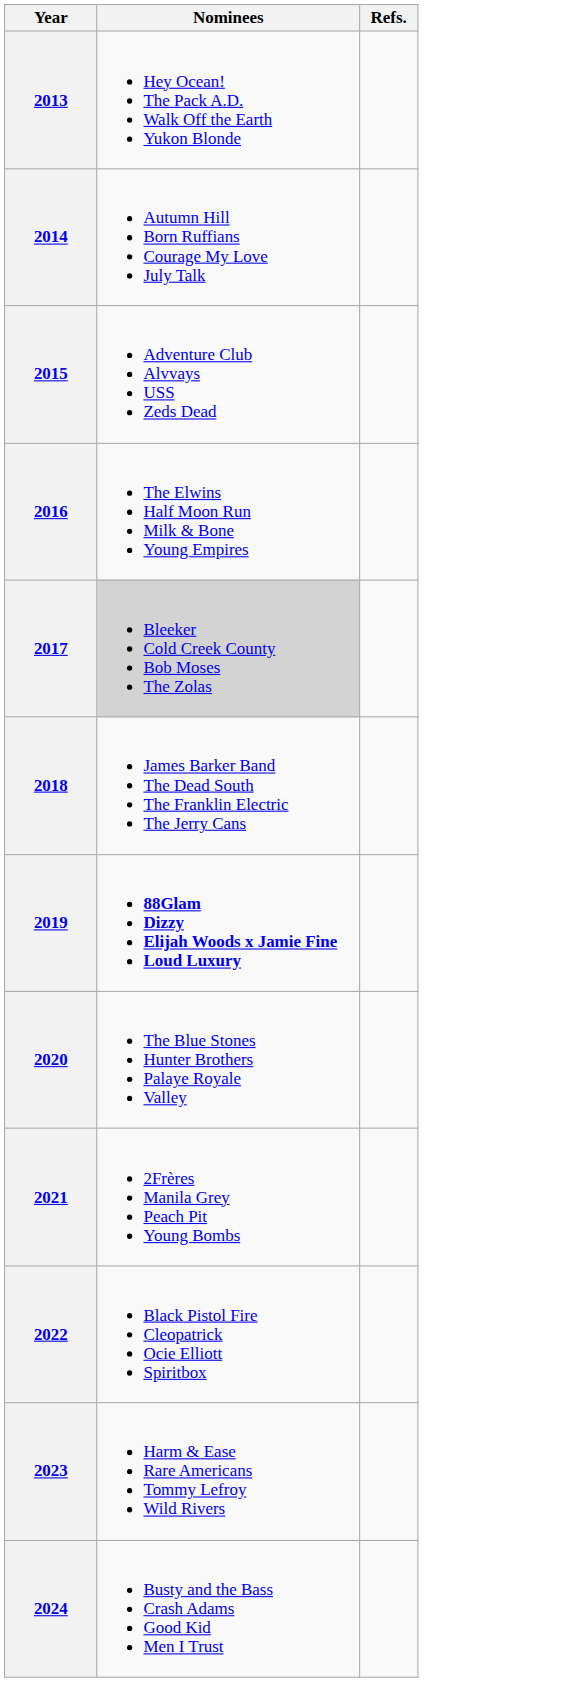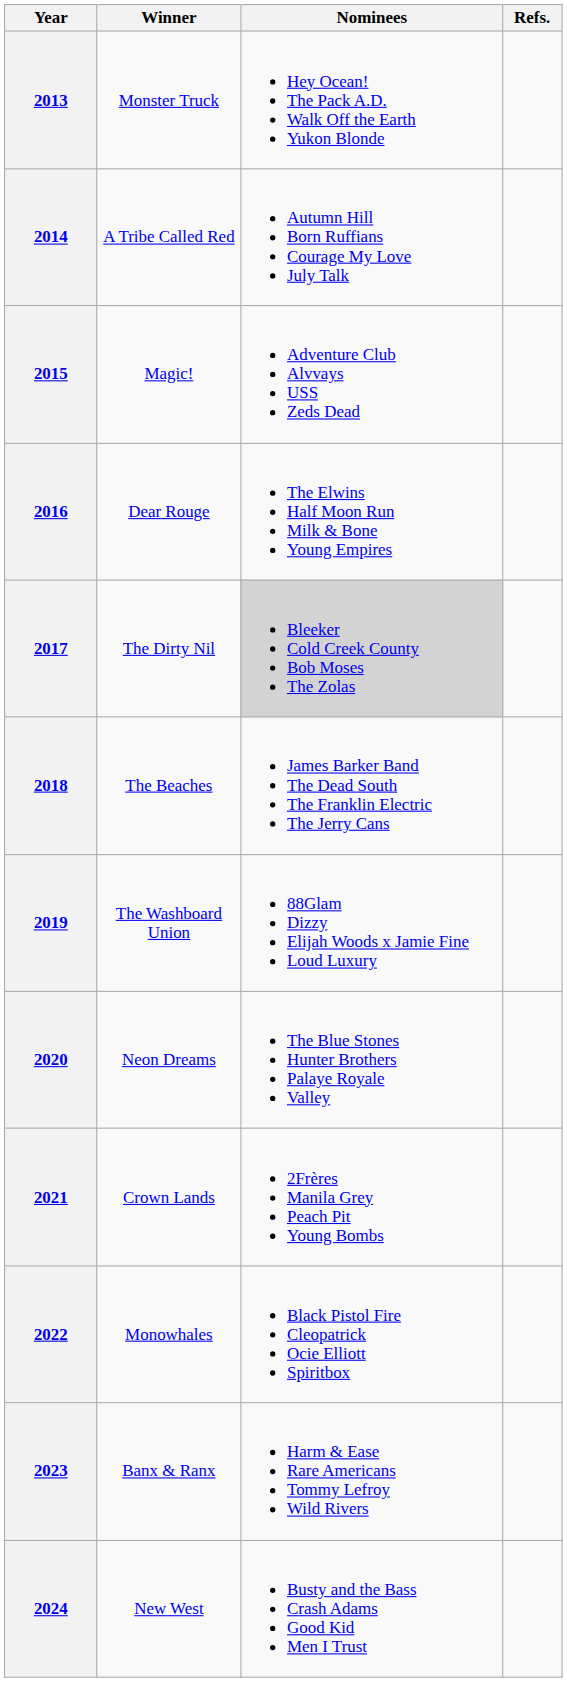 <table class="wikitable sortable">
 <tr>
 <th scope="col" style="width:5em;">Year</th>
+<th scope="col" style="width:8em;">Winner</th>
 <th scope="col" style="width:15em;" class="unsortable">Nominees</th>
 <th scope="col" style="width:3em;" class="unsortable">Refs.</th>
 </tr>
 <tr>
 <th scope="row"><a href='#'>2013</a></th>
+<td align="center"><a href='#'>Monster Truck</a></td>
 <td><br><ul><li><a href='#'>Hey Ocean!</a></li><li><a href='#'>The Pack A.D.</a></li><li><a href='#'>Walk Off the Earth</a></li><li><a href='#'>Yukon Blonde</a></li></ul></td>
 <td align="center"></td>
 </tr>
 <tr>
 <th scope="row"><a href='#'>2014</a></th>
+<td align="center"><a href='#'>A Tribe Called Red</a></td>
 <td><br><ul><li><a href='#'>Autumn Hill</a></li><li><a href='#'>Born Ruffians</a></li><li><a href='#'>Courage My Love</a></li><li><a href='#'>July Talk</a></li></ul></td>
 <td align="center"></td>
 </tr>
 <tr>
 <th scope="row"><a href='#'>2015</a></th>
+<td align="center"><a href='#'>Magic!</a></td>
 <td><br><ul><li><a href='#'>Adventure Club</a></li><li><a href='#'>Alvvays</a></li><li><a href='#'>USS</a></li><li><a href='#'>Zeds Dead</a></li></ul></td>
 <td align="center"></td>
 </tr>
 <tr>
 <th scope="row"><a href='#'>2016</a></th>
+<td align="center"><a href='#'>Dear Rouge</a></td>
 <td><br><ul><li><a href='#'>The Elwins</a></li><li><a href='#'>Half Moon Run</a></li><li><a href='#'>Milk & Bone</a></li><li><a href='#'>Young Empires</a></li></ul></td>
 <td align="center"></td>
 </tr>
 <tr>
 <th scope="row"><a href='#'>2017</a></th>
+<td align="center"><a href='#'>The Dirty Nil</a></td>
 <td style="background: lightgrey;"><br><ul><li><a href='#'>Bleeker</a></li><li><a href='#'>Cold Creek County</a></li><li><a href='#'>Bob Moses</a></li><li><a href='#'>The Zolas</a></li></ul></td>
 <td align="center"></td>
 </tr>
 <tr>
 <th scope="row"><a href='#'>2018</a></th>
+<td align="center"><a href='#'>The Beaches</a></td>
 <td><br><ul><li><a href='#'>James Barker Band</a></li><li><a href='#'>The Dead South</a></li><li><a href='#'>The Franklin Electric</a></li><li><a href='#'>The Jerry Cans</a></li></ul></td>
 <td align="center"></td>
 </tr>
 <tr>
 <th scope="row"><a href='#'>2019</a></th>
-<td><strong><br><ul><li><a href='#'>88Glam</a></li><li><a href='#'>Dizzy</a></li><li><a href='#'>Elijah Woods x Jamie Fine</a></li><li><a href='#'>Loud Luxury</a></li></ul></strong></td>
+<td align="center"><a href='#'>The Washboard Union</a></td>
+<td><br><ul><li><a href='#'>88Glam</a></li><li><a href='#'>Dizzy</a></li><li><a href='#'>Elijah Woods x Jamie Fine</a></li><li><a href='#'>Loud Luxury</a></li></ul></td>
 <td align="center"></td>
 </tr>
 <tr>
 <th style="text-align:center;" scope="row"><a href='#'>2020</a></th>
+<td align=center><a href='#'>Neon Dreams</a></td>
 <td><br><ul><li><a href='#'>The Blue Stones</a></li><li><a href='#'>Hunter Brothers</a></li><li><a href='#'>Palaye Royale</a></li><li><a href='#'>Valley</a></li></ul></td>
 <td align="center"></td>
 </tr>
 <tr>
 <th style="text-align:center;" scope="row"><a href='#'>2021</a></th>
+<td align=center><a href='#'>Crown Lands</a></td>
 <td><br><ul><li><a href='#'>2Frères</a></li><li><a href='#'>Manila Grey</a></li><li><a href='#'>Peach Pit</a></li><li><a href='#'>Young Bombs</a></li></ul></td>
 <td align="center"></td>
 </tr>
 <tr>
 <th style="text-align:center;" scope="row"><a href='#'>2022</a></th>
+<td align=center><a href='#'>Monowhales</a></td>
 <td><br><ul><li><a href='#'>Black Pistol Fire</a></li><li><a href='#'>Cleopatrick</a></li><li><a href='#'>Ocie Elliott</a></li><li><a href='#'>Spiritbox</a></li></ul></td>
 <td align="center"></td>
 </tr>
 <tr>
 <th scope="row"><a href='#'>2023</a></th>
+<td align=center><a href='#'>Banx & Ranx</a></td>
 <td><br><ul><li><a href='#'>Harm & Ease</a></li><li><a href='#'>Rare Americans</a></li><li><a href='#'>Tommy Lefroy</a></li><li><a href='#'>Wild Rivers</a></li></ul></td>
 <td align="center"></td>
 </tr>
 <tr>
 <th scope="row"><a href='#'>2024</a></th>
+<td align=center><a href='#'>New West</a></td>
 <td><br><ul><li><a href='#'>Busty and the Bass</a></li><li><a href='#'>Crash Adams</a></li><li><a href='#'>Good Kid</a></li><li><a href='#'>Men I Trust</a></li></ul></td>
 <td align="center"></td>
 </tr>
 </table>
